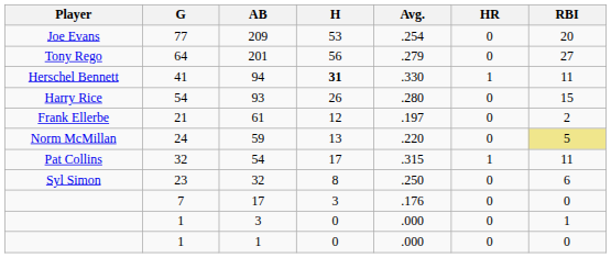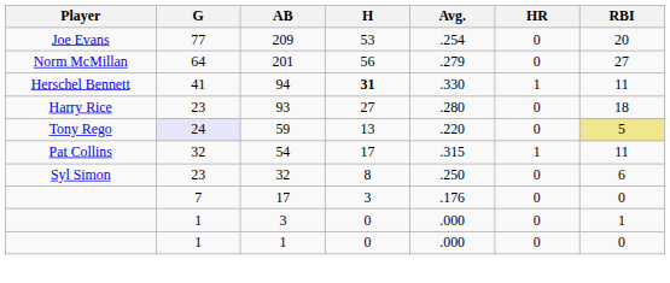 <table class="wikitable sortable">
 <tr>
 <th bgcolor="#DDDDFF" width="16%">Player</th>
 <th bgcolor="#DDDDFF" width="9%">G</th>
 <th bgcolor="#DDDDFF" width="9%">AB</th>
 <th bgcolor="#DDDDFF" width="9%">H</th>
 <th bgcolor="#DDDDFF" width="9%">Avg.</th>
 <th bgcolor="#DDDDFF" width="9%">HR</th>
 <th bgcolor="#DDDDFF" width="9%">RBI</th>
 </tr>
 <tr align="center">
 <td><a href='#'>Joe Evans</a></td>
 <td>77</td>
 <td>209</td>
 <td>53</td>
 <td>.254</td>
 <td>0</td>
 <td>20</td>
 </tr>
 <tr align="center">
-<td><a href='#'>Tony Rego</a></td>
+<td><a href='#'>Norm McMillan</a></td>
 <td>64</td>
 <td>201</td>
 <td>56</td>
 <td>.279</td>
 <td>0</td>
 <td>27</td>
 </tr>
 <tr align="center">
 <td><a href='#'>Herschel Bennett</a></td>
 <td>41</td>
 <td>94</td>
 <td><strong>31</strong></td>
 <td>.330</td>
 <td>1</td>
 <td>11</td>
 </tr>
 <tr align="center">
 <td><a href='#'>Harry Rice</a></td>
-<td>54</td>
+<td>23</td>
 <td>93</td>
-<td>26</td>
+<td>27</td>
 <td>.280</td>
 <td>0</td>
-<td>15</td>
+<td>18</td>
 </tr>
 <tr align="center">
-<td><a href='#'>Frank Ellerbe</a></td>
-<td>21</td>
-<td>61</td>
-<td>12</td>
-<td>.197</td>
-<td>0</td>
-<td>2</td>
-</tr>
-<tr align="center">
-<td><a href='#'>Norm McMillan</a></td>
-<td>24</td>
+<td><a href='#'>Tony Rego</a></td>
+<td style="background: lavender;">24</td>
 <td>59</td>
 <td>13</td>
 <td>.220</td>
 <td>0</td>
 <td style="background: khaki;">5</td>
 </tr>
 <tr align="center">
 <td><a href='#'>Pat Collins</a></td>
 <td>32</td>
 <td>54</td>
 <td>17</td>
 <td>.315</td>
 <td>1</td>
 <td>11</td>
 </tr>
 <tr align="center">
 <td><a href='#'>Syl Simon</a></td>
 <td>23</td>
 <td>32</td>
 <td>8</td>
 <td>.250</td>
 <td>0</td>
 <td>6</td>
 </tr>
 <tr align="center">
 <td></td>
 <td>7</td>
 <td>17</td>
 <td>3</td>
 <td>.176</td>
 <td>0</td>
 <td>0</td>
 </tr>
 <tr align="center">
 <td></td>
 <td>1</td>
 <td>3</td>
 <td>0</td>
 <td>.000</td>
 <td>0</td>
 <td>1</td>
 </tr>
 <tr align="center">
 <td></td>
 <td>1</td>
 <td>1</td>
 <td>0</td>
 <td>.000</td>
 <td>0</td>
 <td>0</td>
 </tr>
 </table>
